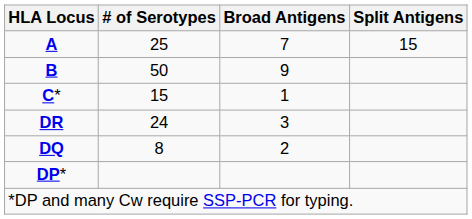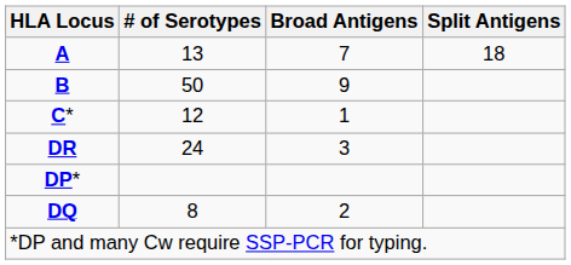 <table class="wikitable" align="left">
 <tr>
 <th>HLA Locus</th>
 <th># of Serotypes</th>
 <th>Broad Antigens</th>
 <th>Split Antigens</th>
 </tr>
 <tr align = "center">
 <td><strong><a href='#'>A</a></strong></td>
-<td>25</td>
+<td>13</td>
 <td>7</td>
-<td>15</td>
+<td>18</td>
 </tr>
 <tr align = "center">
 <td><strong><a href='#'>B</a></strong></td>
 <td>50</td>
 <td>9</td>
 <td></td>
 </tr>
 <tr align = "center">
 <td><strong><a href='#'>C</a></strong>*</td>
-<td>15</td>
+<td>12</td>
 <td>1</td>
 <td></td>
 </tr>
 <tr align = "center">
 <td><strong><a href='#'>DR</a></strong></td>
 <td>24</td>
 <td>3</td>
 <td></td>
 </tr>
 <tr align = "center">
+<td><strong><a href='#'>DP</a></strong>*</td>
+<td></td>
+<td></td>
+<td></td>
+</tr>
+<tr align = "center">
 <td><strong><a href='#'>DQ</a></strong></td>
 <td>8</td>
 <td>2</td>
-<td></td>
-</tr>
-<tr align = "center">
-<td><strong><a href='#'>DP</a></strong>*</td>
-<td></td>
-<td></td>
 <td></td>
 </tr>
 <tr>
 <td colspan = "4">*DP and many Cw require <a href='#'>SSP-PCR</a> for typing.</td>
 </tr>
 </table>
